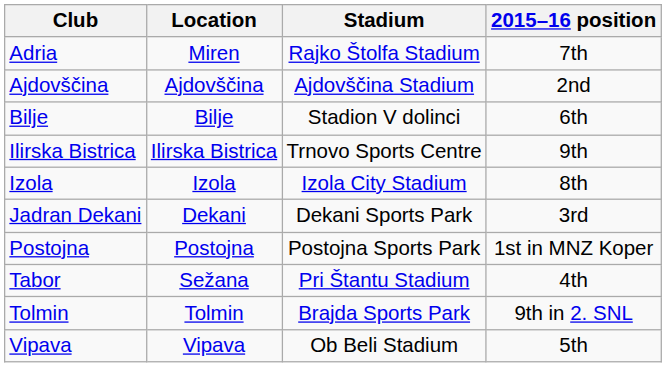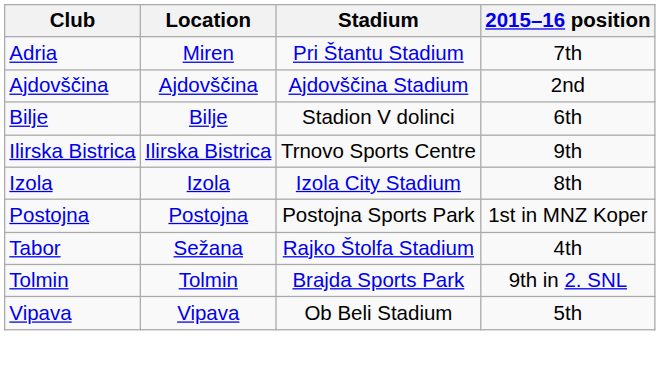 <table class="wikitable" style="text-align:center;">
 <tr>
 <th>Club</th>
 <th>Location</th>
 <th>Stadium</th>
 <th><a href='#'>2015–16</a> position</th>
 </tr>
 <tr>
 <td style="text-align:left;"><a href='#'>Adria</a></td>
 <td><a href='#'>Miren</a></td>
-<td><a href='#'>Rajko Štolfa Stadium</a></td>
+<td><a href='#'>Pri Štantu Stadium</a></td>
 <td>7th</td>
 </tr>
 <tr>
 <td style="text-align:left;"><a href='#'>Ajdovščina</a></td>
 <td><a href='#'>Ajdovščina</a></td>
 <td><a href='#'>Ajdovščina Stadium</a></td>
 <td>2nd</td>
 </tr>
 <tr>
 <td style="text-align:left;"><a href='#'>Bilje</a></td>
 <td><a href='#'>Bilje</a></td>
 <td>Stadion V dolinci</td>
 <td>6th</td>
 </tr>
 <tr>
 <td style="text-align:left;"><a href='#'>Ilirska Bistrica</a></td>
 <td><a href='#'>Ilirska Bistrica</a></td>
 <td>Trnovo Sports Centre</td>
 <td>9th</td>
 </tr>
 <tr>
 <td style="text-align:left;"><a href='#'>Izola</a></td>
 <td><a href='#'>Izola</a></td>
 <td><a href='#'>Izola City Stadium</a></td>
 <td>8th</td>
 </tr>
 <tr>
-<td style="text-align:left;"><a href='#'>Jadran Dekani</a></td>
-<td><a href='#'>Dekani</a></td>
-<td>Dekani Sports Park</td>
-<td>3rd</td>
-</tr>
-<tr>
 <td style="text-align:left;"><a href='#'>Postojna</a></td>
 <td><a href='#'>Postojna</a></td>
 <td>Postojna Sports Park</td>
 <td>1st in MNZ Koper</td>
 </tr>
 <tr>
 <td style="text-align:left;"><a href='#'>Tabor</a></td>
 <td><a href='#'>Sežana</a></td>
-<td><a href='#'>Pri Štantu Stadium</a></td>
+<td><a href='#'>Rajko Štolfa Stadium</a></td>
 <td>4th</td>
 </tr>
 <tr>
 <td style="text-align:left;"><a href='#'>Tolmin</a></td>
 <td><a href='#'>Tolmin</a></td>
 <td><a href='#'>Brajda Sports Park</a></td>
 <td>9th in <a href='#'>2. SNL</a></td>
 </tr>
 <tr>
 <td style="text-align:left;"><a href='#'>Vipava</a></td>
 <td><a href='#'>Vipava</a></td>
 <td>Ob Beli Stadium</td>
 <td>5th</td>
 </tr>
 </table>
